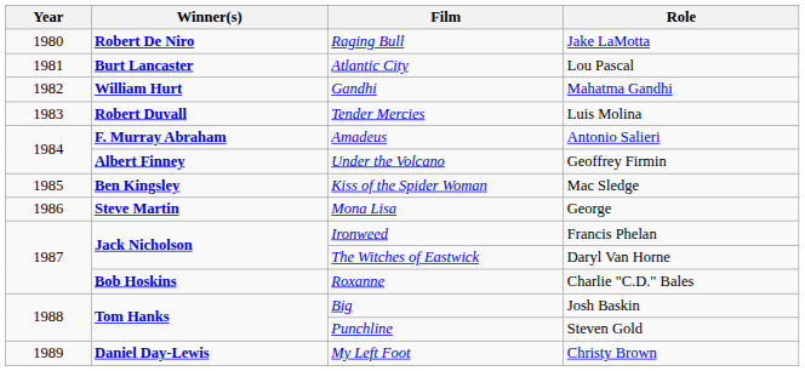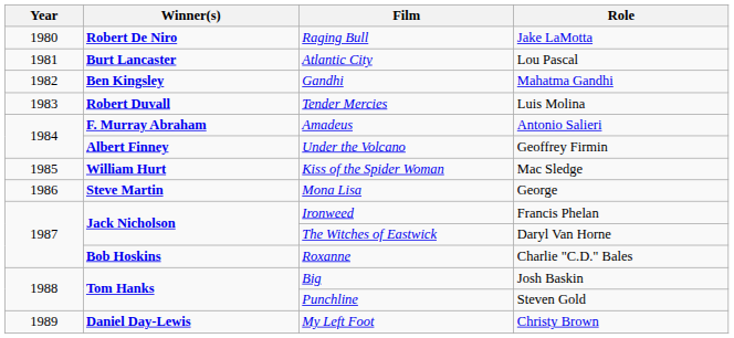 <table class="wikitable" width="95%" cellpadding="5">
 <tr>
 <th width="100"><strong>Year</strong></th>
 <th width="300"><strong>Winner(s)</strong></th>
 <th width="300"><strong>Film</strong></th>
 <th width="300"><strong>Role</strong></th>
 </tr>
 <tr>
 <td style="text-align:center;">1980</td>
 <td><strong><a href='#'>Robert De Niro</a></strong></td>
 <td><em><a href='#'>Raging Bull</a></em></td>
 <td><a href='#'>Jake LaMotta</a></td>
 </tr>
 <tr>
 <td style="text-align:center;">1981</td>
 <td><strong><a href='#'>Burt Lancaster</a></strong></td>
 <td><em><a href='#'>Atlantic City</a></em></td>
 <td>Lou Pascal</td>
 </tr>
 <tr>
 <td style="text-align:center;">1982</td>
-<td><strong><a href='#'>William Hurt</a></strong></td>
+<td><strong><a href='#'>Ben Kingsley</a></strong></td>
 <td><em><a href='#'>Gandhi</a></em></td>
 <td><a href='#'>Mahatma Gandhi</a></td>
 </tr>
 <tr>
 <td style="text-align:center;">1983</td>
 <td><strong><a href='#'>Robert Duvall</a></strong></td>
 <td><em><a href='#'>Tender Mercies</a></em></td>
 <td>Luis Molina</td>
 </tr>
 <tr>
 <td rowspan="2" style="text-align:center;">1984</td>
 <td><strong><a href='#'>F. Murray Abraham</a></strong></td>
 <td><em><a href='#'>Amadeus</a></em></td>
 <td><a href='#'>Antonio Salieri</a></td>
 </tr>
 <tr>
 <td><strong><a href='#'>Albert Finney</a></strong></td>
 <td><em><a href='#'>Under the Volcano</a></em></td>
 <td>Geoffrey Firmin</td>
 </tr>
 <tr>
 <td style="text-align:center;">1985</td>
-<td><strong><a href='#'>Ben Kingsley</a></strong></td>
+<td><strong><a href='#'>William Hurt</a></strong></td>
 <td><em><a href='#'>Kiss of the Spider Woman</a></em></td>
 <td>Mac Sledge</td>
 </tr>
 <tr>
 <td style="text-align:center;">1986</td>
 <td><strong><a href='#'>Steve Martin</a></strong></td>
 <td><em><a href='#'>Mona Lisa</a></em></td>
 <td>George</td>
 </tr>
 <tr>
 <td rowspan="3" style="text-align:center;">1987</td>
 <td rowspan="2"><strong><a href='#'>Jack Nicholson</a></strong></td>
 <td><em><a href='#'>Ironweed</a></em></td>
 <td>Francis Phelan</td>
 </tr>
 <tr>
 <td><em><a href='#'>The Witches of Eastwick</a></em></td>
 <td>Daryl Van Horne</td>
 </tr>
 <tr>
 <td><strong><a href='#'>Bob Hoskins</a></strong></td>
 <td><em><a href='#'>Roxanne</a></em></td>
 <td>Charlie "C.D." Bales</td>
 </tr>
 <tr>
 <td rowspan="2" style="text-align:center;">1988</td>
 <td rowspan="2"><strong><a href='#'>Tom Hanks</a></strong></td>
 <td><em><a href='#'>Big</a></em></td>
 <td>Josh Baskin</td>
 </tr>
 <tr>
 <td><em><a href='#'>Punchline</a></em></td>
 <td>Steven Gold</td>
 </tr>
 <tr>
 <td style="text-align:center;">1989</td>
 <td><strong><a href='#'>Daniel Day-Lewis</a></strong></td>
 <td><em><a href='#'>My Left Foot</a></em></td>
 <td><a href='#'>Christy Brown</a></td>
 </tr>
 </table>
